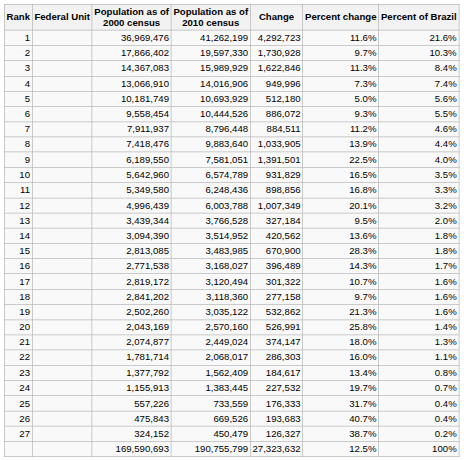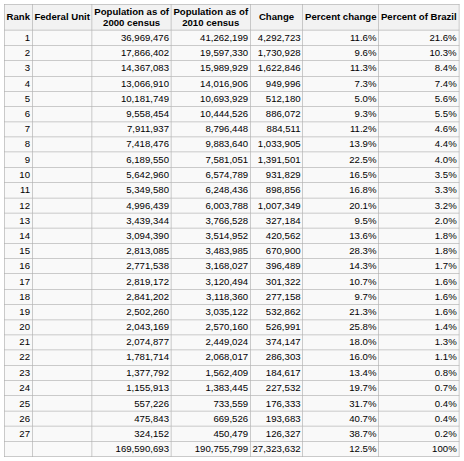 <table class="wikitable sortable" style="text-align: right;">
 <tr>
 <th>Rank</th>
 <th>Federal Unit</th>
 <th>Population as of<br>2000 census</th>
 <th>Population as of<br>2010 census</th>
 <th data-sort-type="number">Change</th>
 <th data-sort-type="number">Percent change</th>
 <th data-sort-type="number">Percent of Brazil</th>
 </tr>
 <tr>
 <td>1</td>
 <td style="text-align: left;"></td>
 <td>36,969,476</td>
 <td>41,262,199</td>
 <td>4,292,723</td>
 <td>11.6%</td>
 <td>21.6%</td>
 </tr>
 <tr>
 <td>2</td>
 <td style="text-align: left;"></td>
 <td>17,866,402</td>
 <td>19,597,330</td>
 <td>1,730,928</td>
-<td>9.7%</td>
+<td>9.6%</td>
 <td>10.3%</td>
 </tr>
 <tr>
 <td>3</td>
 <td style="text-align: left;"></td>
 <td>14,367,083</td>
 <td>15,989,929</td>
 <td>1,622,846</td>
 <td>11.3%</td>
 <td>8.4%</td>
 </tr>
 <tr>
 <td>4</td>
 <td style="text-align: left;"></td>
 <td>13,066,910</td>
 <td>14,016,906</td>
 <td>949,996</td>
 <td>7.3%</td>
 <td>7.4%</td>
 </tr>
 <tr>
 <td>5</td>
 <td style="text-align: left;"></td>
 <td>10,181,749</td>
 <td>10,693,929</td>
 <td>512,180</td>
 <td>5.0%</td>
 <td>5.6%</td>
 </tr>
 <tr>
 <td>6</td>
 <td style="text-align: left;"></td>
 <td>9,558,454</td>
 <td>10,444,526</td>
 <td>886,072</td>
 <td>9.3%</td>
 <td>5.5%</td>
 </tr>
 <tr>
 <td>7</td>
 <td style="text-align: left;"></td>
 <td>7,911,937</td>
 <td>8,796,448</td>
 <td>884,511</td>
 <td>11.2%</td>
 <td>4.6%</td>
 </tr>
 <tr>
 <td>8</td>
 <td style="text-align: left;"></td>
 <td>7,418,476</td>
 <td>9,883,640</td>
 <td>1,033,905</td>
 <td>13.9%</td>
 <td>4.4%</td>
 </tr>
 <tr>
 <td>9</td>
 <td style="text-align: left;"></td>
 <td>6,189,550</td>
 <td>7,581,051</td>
 <td>1,391,501</td>
 <td>22.5%</td>
 <td>4.0%</td>
 </tr>
 <tr>
 <td>10</td>
 <td style="text-align: left;"></td>
 <td>5,642,960</td>
 <td>6,574,789</td>
 <td>931,829</td>
 <td>16.5%</td>
 <td>3.5%</td>
 </tr>
 <tr>
 <td>11</td>
 <td style="text-align: left;"></td>
 <td>5,349,580</td>
 <td>6,248,436</td>
 <td>898,856</td>
 <td>16.8%</td>
 <td>3.3%</td>
 </tr>
 <tr>
 <td>12</td>
 <td style="text-align: left;"></td>
 <td>4,996,439</td>
 <td>6,003,788</td>
 <td>1,007,349</td>
 <td>20.1%</td>
 <td>3.2%</td>
 </tr>
 <tr>
 <td>13</td>
 <td style="text-align: left;"></td>
 <td>3,439,344</td>
 <td>3,766,528</td>
 <td>327,184</td>
 <td>9.5%</td>
 <td>2.0%</td>
 </tr>
 <tr>
 <td>14</td>
 <td style="text-align: left;"></td>
 <td>3,094,390</td>
 <td>3,514,952</td>
 <td>420,562</td>
 <td>13.6%</td>
 <td>1.8%</td>
 </tr>
 <tr>
 <td>15</td>
 <td style="text-align: left;"></td>
 <td>2,813,085</td>
 <td>3,483,985</td>
 <td>670,900</td>
 <td>28.3%</td>
 <td>1.8%</td>
 </tr>
 <tr>
 <td>16</td>
 <td style="text-align: left;"></td>
 <td>2,771,538</td>
 <td>3,168,027</td>
 <td>396,489</td>
 <td>14.3%</td>
 <td>1.7%</td>
 </tr>
 <tr>
 <td>17</td>
 <td style="text-align: left;"></td>
 <td>2,819,172</td>
 <td>3,120,494</td>
 <td>301,322 </td>
 <td>10.7%</td>
 <td>1.6%</td>
 </tr>
 <tr>
 <td>18</td>
 <td style="text-align: left;"></td>
 <td>2,841,202</td>
 <td>3,118,360</td>
 <td>277,158</td>
 <td>9.7%</td>
 <td>1.6%</td>
 </tr>
 <tr>
 <td>19</td>
 <td style="text-align: left;"></td>
 <td>2,502,260</td>
 <td>3,035,122</td>
 <td>532,862</td>
 <td>21.3%</td>
 <td>1.6%</td>
 </tr>
 <tr>
 <td>20</td>
 <td style="text-align: left;"></td>
 <td>2,043,169</td>
 <td>2,570,160</td>
 <td>526,991</td>
 <td>25.8%</td>
 <td>1.4%</td>
 </tr>
 <tr>
 <td>21</td>
 <td style="text-align: left;"></td>
 <td>2,074,877</td>
 <td>2,449,024</td>
 <td>374,147</td>
 <td>18.0%</td>
 <td>1.3%</td>
 </tr>
 <tr>
 <td>22</td>
 <td style="text-align: left;"></td>
 <td>1,781,714</td>
 <td>2,068,017</td>
 <td>286,303</td>
 <td>16.0%</td>
 <td>1.1%</td>
 </tr>
 <tr>
 <td>23</td>
 <td style="text-align: left;"></td>
 <td>1,377,792</td>
 <td>1,562,409</td>
 <td>184,617</td>
 <td>13.4%</td>
 <td>0.8%</td>
 </tr>
 <tr>
 <td>24</td>
 <td style="text-align: left;"></td>
 <td>1,155,913</td>
 <td>1,383,445</td>
 <td>227,532</td>
 <td>19.7%</td>
 <td>0.7%</td>
 </tr>
 <tr>
 <td>25</td>
 <td style="text-align: left;"></td>
 <td>557,226</td>
 <td>733,559</td>
 <td>176,333</td>
 <td>31.7%</td>
 <td>0.4%</td>
 </tr>
 <tr>
 <td>26</td>
 <td style="text-align: left;"></td>
 <td>475,843</td>
 <td>669,526</td>
 <td>193,683</td>
 <td>40.7%</td>
 <td>0.4%</td>
 </tr>
 <tr>
 <td>27</td>
 <td style="text-align: left;"></td>
 <td>324,152</td>
 <td>450,479</td>
 <td>126,327</td>
 <td>38.7%</td>
 <td>0.2%</td>
 </tr>
 <tr class="sortbottom">
 <td></td>
 <td style="text-align: left;"></td>
 <td>169,590,693</td>
 <td>190,755,799</td>
 <td>27,323,632</td>
 <td>12.5%</td>
 <td>100%</td>
 </tr>
 </table>
